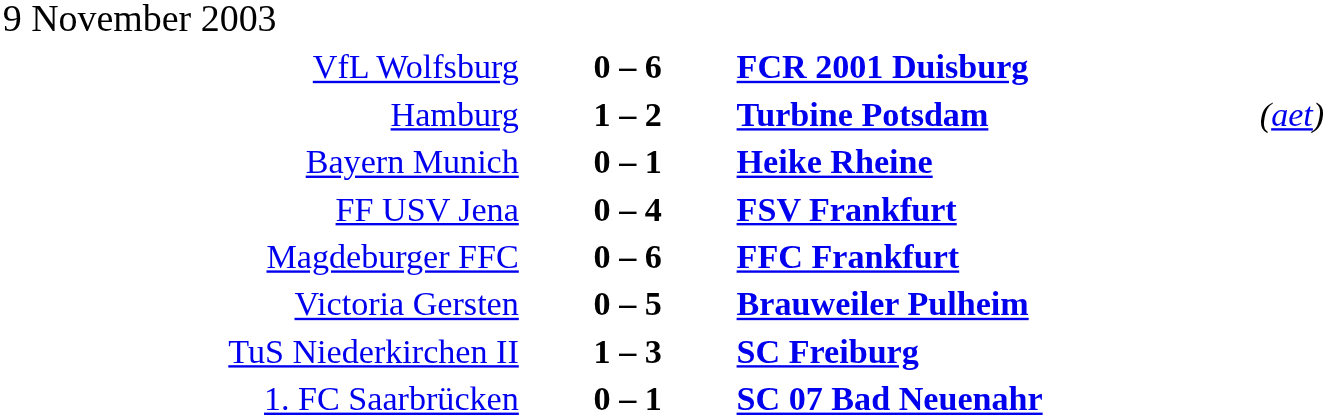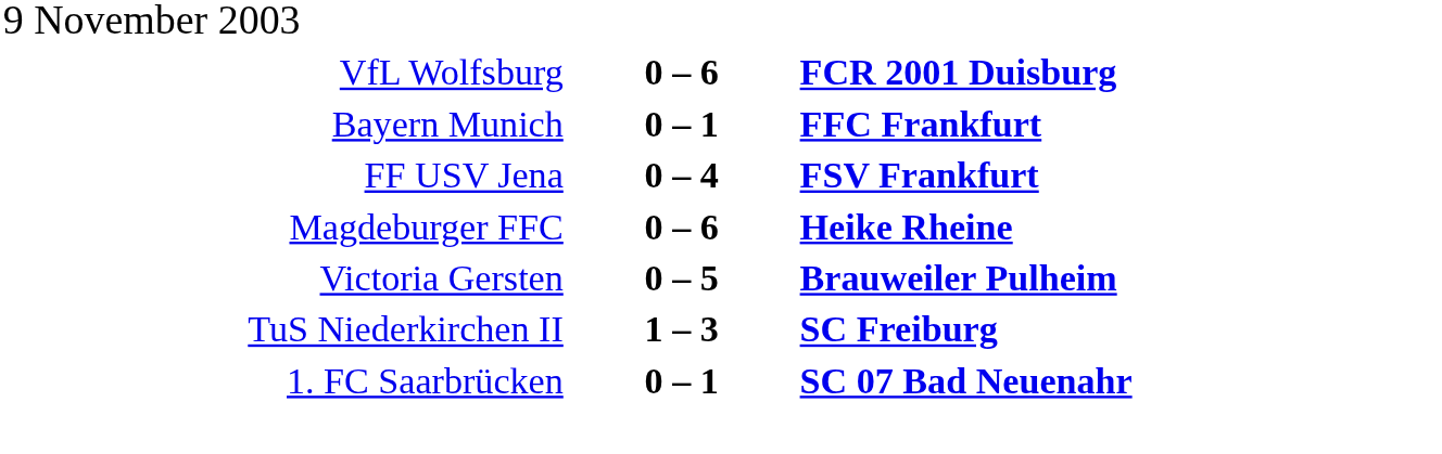 <table width=100% cellspacing=1>
 <tr>
 <th width=25%></th>
 <th width=10%></th>
 <th width=25%></th>
 <th></th>
 </tr>
 <tr>
 <td>9 November 2003</td>
 </tr>
 <tr style=font-size:90%>
 <td align=right><a href='#'>VfL Wolfsburg</a></td>
 <td align=center><strong>0 – 6</strong></td>
 <td><strong><a href='#'>FCR 2001 Duisburg</a></strong></td>
 </tr>
 <tr style=font-size:90%>
-<td align=right><a href='#'>Hamburg</a></td>
-<td align=center><strong>1 – 2</strong></td>
-<td><strong><a href='#'>Turbine Potsdam</a></strong></td>
-<td><em>(<a href='#'>aet</a>)</em></td>
-</tr>
-<tr style=font-size:90%>
 <td align=right><a href='#'>Bayern Munich</a></td>
 <td align=center><strong>0 – 1</strong></td>
-<td><strong><a href='#'>Heike Rheine</a></strong></td>
+<td><strong><a href='#'>FFC Frankfurt</a></strong></td>
 </tr>
 <tr style=font-size:90%>
 <td align=right><a href='#'>FF USV Jena</a></td>
 <td align=center><strong>0 – 4</strong></td>
 <td><strong><a href='#'>FSV Frankfurt</a></strong></td>
 </tr>
 <tr style=font-size:90%>
 <td align=right><a href='#'>Magdeburger FFC</a></td>
 <td align=center><strong>0 – 6</strong></td>
-<td><strong><a href='#'>FFC Frankfurt</a></strong></td>
+<td><strong><a href='#'>Heike Rheine</a></strong></td>
 </tr>
 <tr style=font-size:90%>
 <td align=right><a href='#'>Victoria Gersten</a></td>
 <td align=center><strong>0 – 5</strong></td>
 <td><strong><a href='#'>Brauweiler Pulheim</a></strong></td>
 </tr>
 <tr style=font-size:90%>
 <td align=right><a href='#'>TuS Niederkirchen II</a></td>
 <td align=center><strong>1 – 3</strong></td>
 <td><strong><a href='#'>SC Freiburg</a></strong></td>
 </tr>
 <tr style=font-size:90%>
 <td align=right><a href='#'>1. FC Saarbrücken</a></td>
 <td align=center><strong>0 – 1</strong></td>
 <td><strong><a href='#'>SC 07 Bad Neuenahr</a></strong></td>
 </tr>
 </table>
